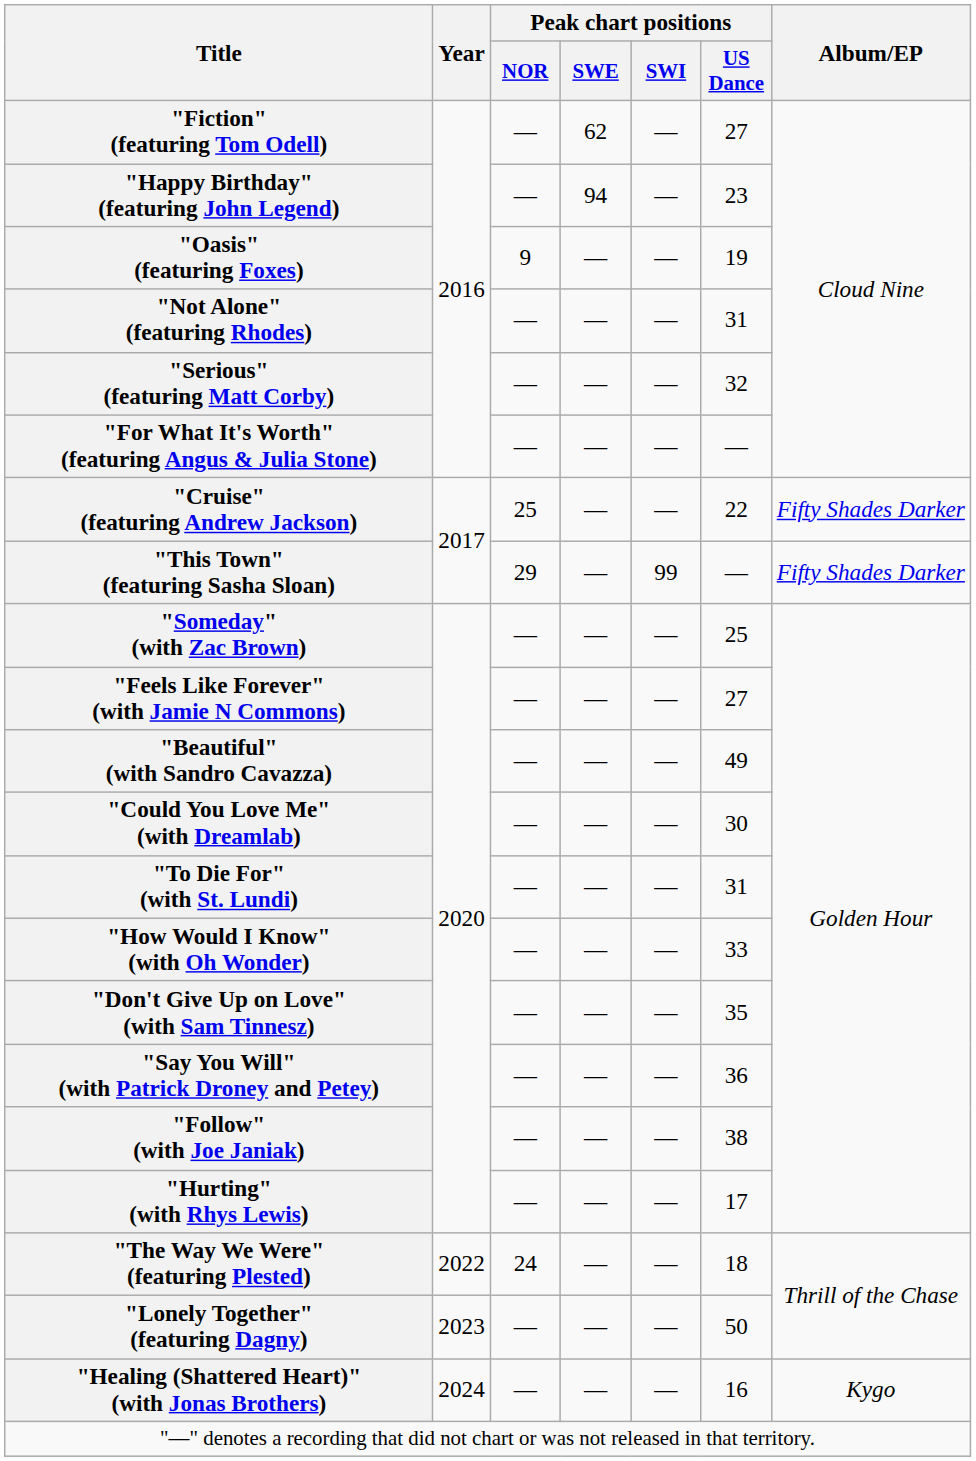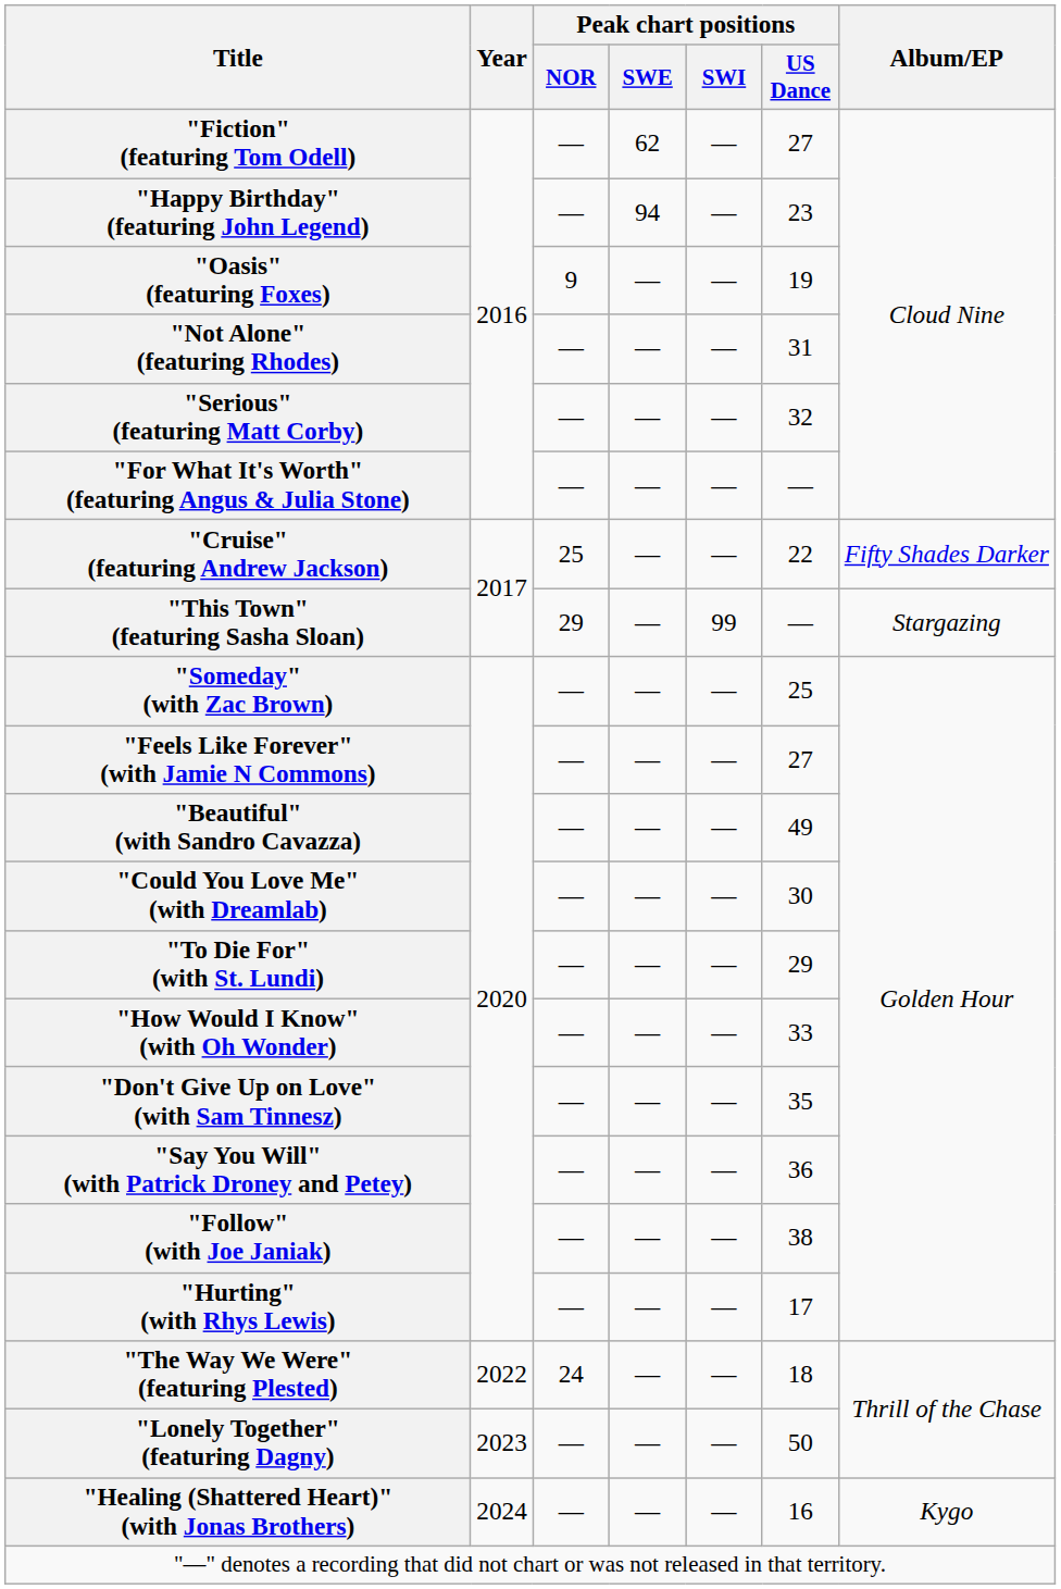 <table class="wikitable plainrowheaders" style="text-align:center;" border="1">
 <tr>
 <th scope="col" rowspan="2" style="width:18em;">Title</th>
 <th scope="col" rowspan="2" style="width:1em;">Year</th>
 <th scope="col" colspan="4">Peak chart positions</th>
 <th scope="col" rowspan="2">Album/EP</th>
 </tr>
 <tr>
 <th scope="col" style="width:2.9em;font-size:90%;"><a href='#'>NOR</a><br></th>
 <th scope="col" style="width:2.9em;font-size:90%;"><a href='#'>SWE</a><br></th>
 <th scope="col" style="width:2.9em;font-size:90%;"><a href='#'>SWI</a><br></th>
 <th scope="col" style="width:2.9em;font-size:90%;"><a href='#'>US<br>Dance</a><br></th>
 </tr>
 <tr>
 <th scope="row">"Fiction"<br><span>(featuring <a href='#'>Tom Odell</a>)</span></th>
 <td rowspan="6">2016</td>
 <td>—</td>
 <td>62</td>
 <td>—</td>
 <td>27</td>
 <td rowspan="6"><em>Cloud Nine</em></td>
 </tr>
 <tr>
 <th scope="row">"Happy Birthday"<br><span>(featuring <a href='#'>John Legend</a>)</span></th>
 <td>—</td>
 <td>94</td>
 <td>—</td>
 <td>23</td>
 </tr>
 <tr>
 <th scope="row">"Oasis"<br><span>(featuring <a href='#'>Foxes</a>)</span></th>
 <td>9</td>
 <td>—</td>
 <td>—</td>
 <td>19</td>
 </tr>
 <tr>
 <th scope="row">"Not Alone"<br><span>(featuring <a href='#'>Rhodes</a>)</span></th>
 <td>—</td>
 <td>—</td>
 <td>—</td>
 <td>31</td>
 </tr>
 <tr>
 <th scope="row">"Serious"<br><span>(featuring <a href='#'>Matt Corby</a>)</span></th>
 <td>—</td>
 <td>—</td>
 <td>—</td>
 <td>32</td>
 </tr>
 <tr>
 <th scope="row">"For What It's Worth"<br><span>(featuring <a href='#'>Angus & Julia Stone</a>)</span></th>
 <td>—</td>
 <td>—</td>
 <td>—</td>
 <td>—</td>
 </tr>
 <tr>
 <th scope="row">"Cruise"<br><span>(featuring <a href='#'>Andrew Jackson</a>)</span></th>
 <td rowspan="2">2017</td>
 <td>25</td>
 <td>—</td>
 <td>—</td>
 <td>22</td>
 <td><em><a href='#'>Fifty Shades Darker</a></em></td>
 </tr>
 <tr>
 <th scope="row">"This Town"<br><span>(featuring Sasha Sloan)</span></th>
 <td>29</td>
 <td>—</td>
 <td>99</td>
 <td>—</td>
-<td><em><a href='#'>Fifty Shades Darker</a></em></td>
+<td><em>Stargazing</em></td>
 </tr>
 <tr>
 <th scope="row">"<a href='#'>Someday</a>"<br><span>(with <a href='#'>Zac Brown</a>)</span></th>
 <td rowspan="10">2020</td>
 <td>—</td>
 <td>—</td>
 <td>—</td>
 <td>25</td>
 <td rowspan="10"><em>Golden Hour</em></td>
 </tr>
 <tr>
 <th scope="row">"Feels Like Forever"<br><span>(with <a href='#'>Jamie N Commons</a>)</span></th>
 <td>—</td>
 <td>—</td>
 <td>—</td>
 <td>27</td>
 </tr>
 <tr>
 <th scope="row">"Beautiful"<br><span>(with Sandro Cavazza)</span></th>
 <td>—</td>
 <td>—</td>
 <td>—</td>
 <td>49</td>
 </tr>
 <tr>
 <th scope="row">"Could You Love Me"<br><span>(with <a href='#'>Dreamlab</a>)</span></th>
 <td>—</td>
 <td>—</td>
 <td>—</td>
 <td>30</td>
 </tr>
 <tr>
 <th scope="row">"To Die For"<br><span>(with <a href='#'>St. Lundi</a>)</span></th>
 <td>—</td>
 <td>—</td>
 <td>—</td>
-<td>31</td>
+<td>29</td>
 </tr>
 <tr>
 <th scope="row">"How Would I Know"<br><span>(with <a href='#'>Oh Wonder</a>)</span></th>
 <td>—</td>
 <td>—</td>
 <td>—</td>
 <td>33</td>
 </tr>
 <tr>
 <th scope="row">"Don't Give Up on Love"<br><span>(with <a href='#'>Sam Tinnesz</a>)</span></th>
 <td>—</td>
 <td>—</td>
 <td>—</td>
 <td>35</td>
 </tr>
 <tr>
 <th scope="row">"Say You Will"<br><span>(with <a href='#'>Patrick Droney</a> and <a href='#'>Petey</a>)</span></th>
 <td>—</td>
 <td>—</td>
 <td>—</td>
 <td>36</td>
 </tr>
 <tr>
 <th scope="row">"Follow"<br><span>(with <a href='#'>Joe Janiak</a>)</span></th>
 <td>—</td>
 <td>—</td>
 <td>—</td>
 <td>38</td>
 </tr>
 <tr>
 <th scope="row">"Hurting"<br><span>(with <a href='#'>Rhys Lewis</a>)</span></th>
 <td>—</td>
 <td>—</td>
 <td>—</td>
 <td>17</td>
 </tr>
 <tr>
 <th scope="row">"The Way We Were"<br><span>(featuring <a href='#'>Plested</a>)</span></th>
 <td rowspan="1">2022</td>
 <td>24</td>
 <td>—</td>
 <td>—</td>
 <td>18</td>
 <td rowspan="2"><em>Thrill of the Chase</em></td>
 </tr>
 <tr>
 <th scope="row">"Lonely Together"<br><span>(featuring <a href='#'>Dagny</a>)</span></th>
 <td rowspan="1">2023</td>
 <td>—</td>
 <td>—</td>
 <td>—</td>
 <td>50</td>
 </tr>
 <tr>
 <th scope="row">"Healing (Shattered Heart)"<br><span>(with <a href='#'>Jonas Brothers</a>)</span></th>
 <td>2024</td>
 <td>—</td>
 <td>—</td>
 <td>—</td>
 <td>16</td>
 <td><em>Kygo</em></td>
 </tr>
 <tr>
 <td colspan="10" style="font-size:90%">"—" denotes a recording that did not chart or was not released in that territory.</td>
 </tr>
 </table>
